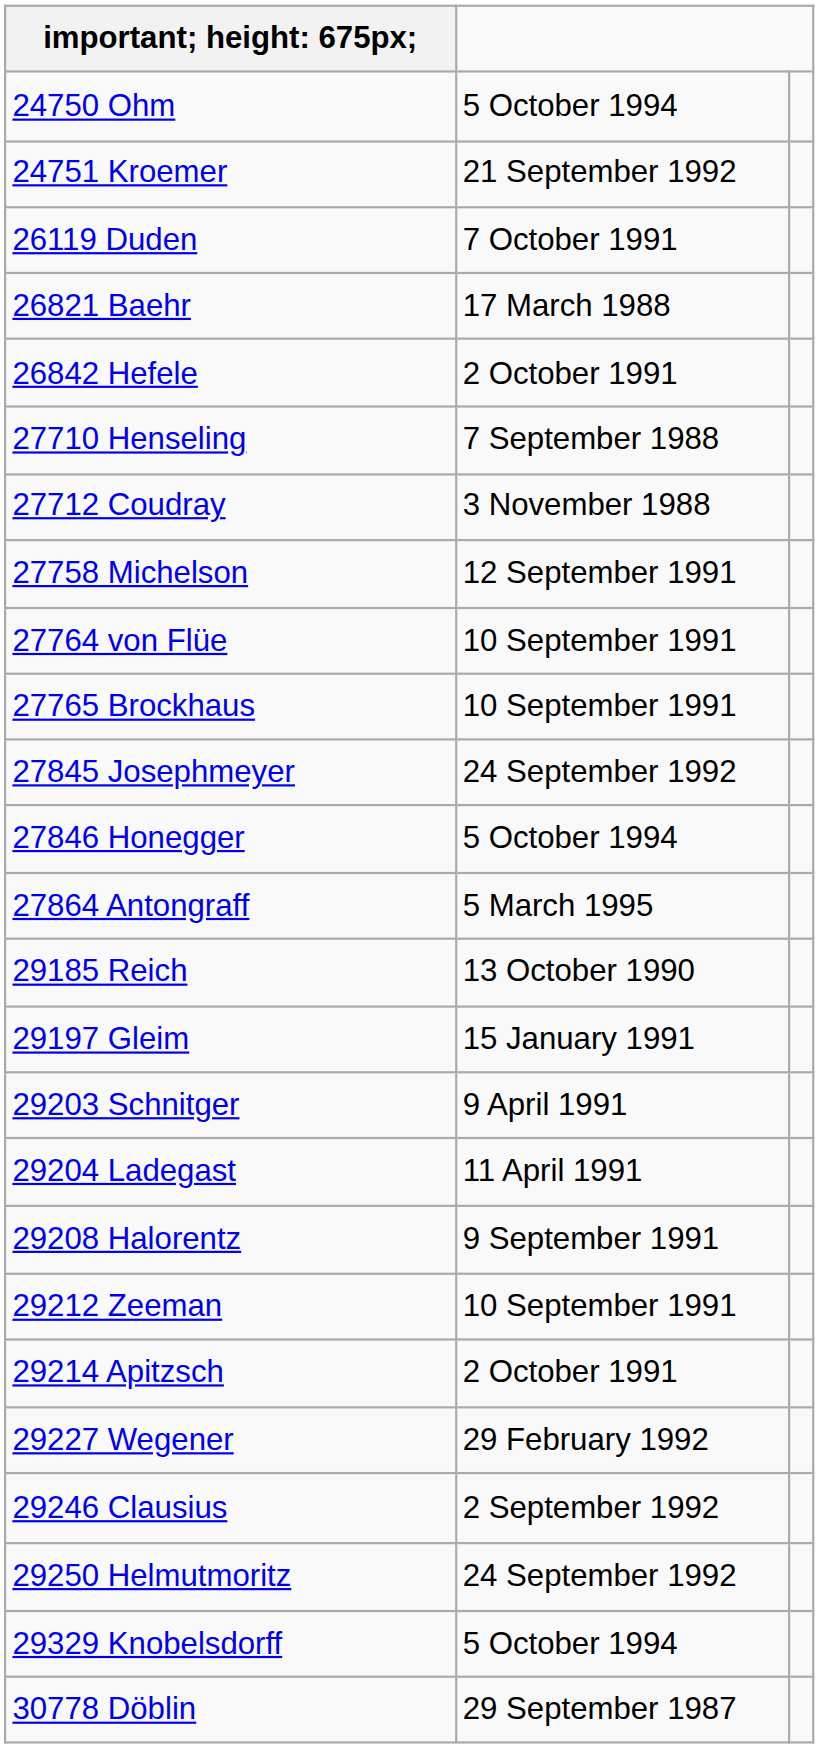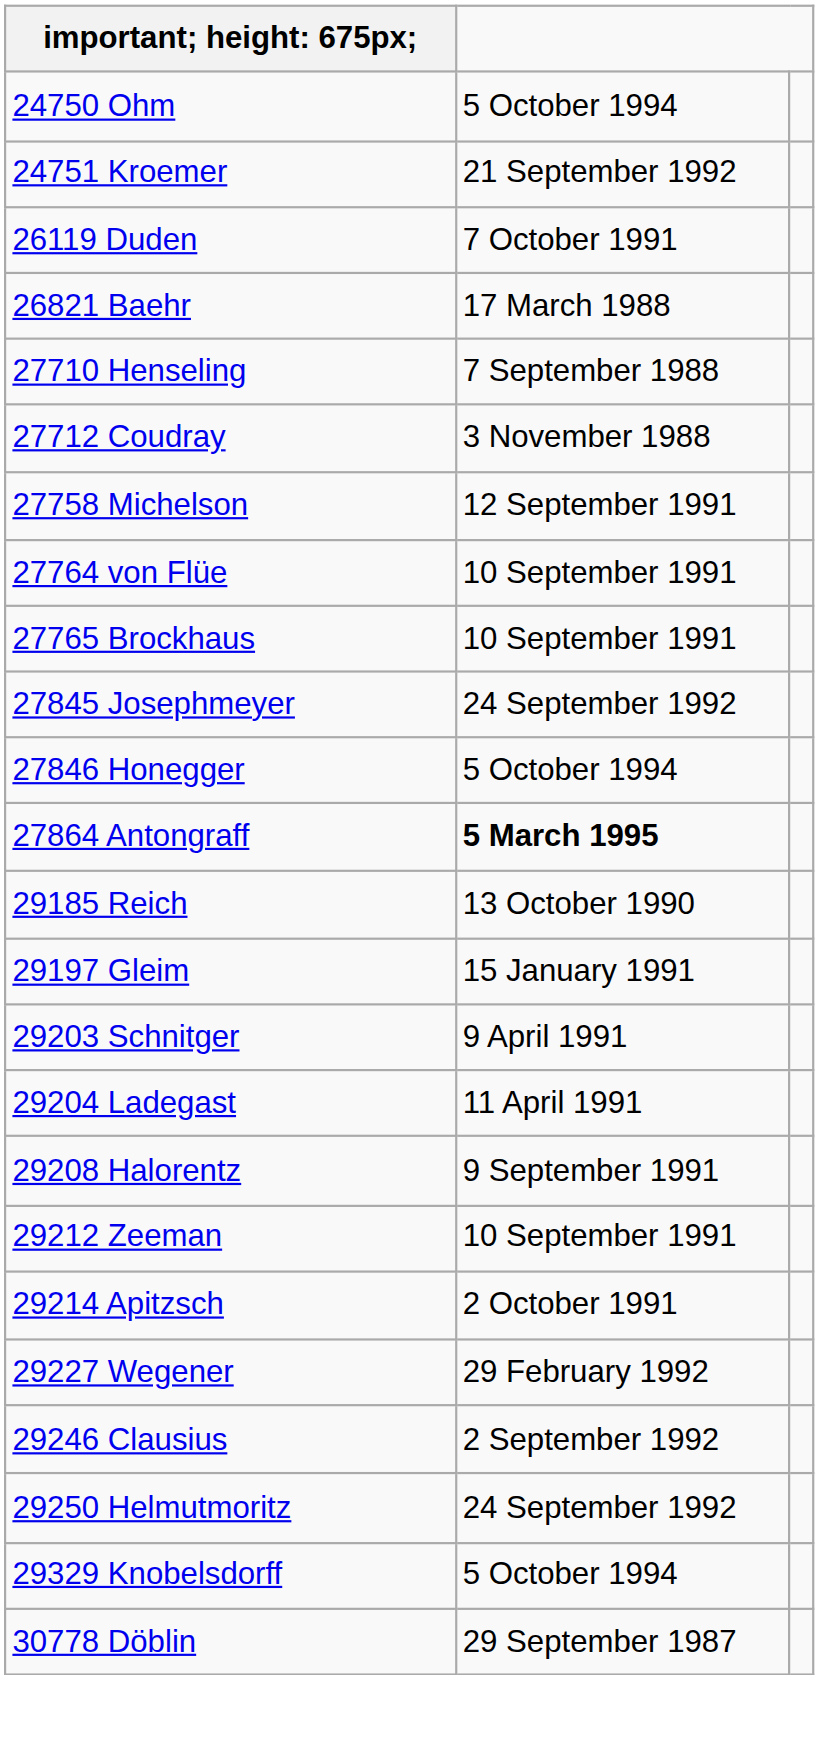 <table class="wikitable" style="font-size: 89%; float: left; width: 26em; margin-right: 1em; line-height: 1.65em">
 <tr>
 <th>important; height: 675px;</th>
 </tr>
 <tr>
 <td><a href='#'>24750 Ohm</a></td>
 <td>5 October 1994</td>
 <td><small></small> </td>
 </tr>
 <tr>
 <td><a href='#'>24751 Kroemer</a></td>
 <td>21 September 1992</td>
 <td><small></small></td>
 </tr>
 <tr>
 <td><a href='#'>26119 Duden</a></td>
 <td>7 October 1991</td>
 <td><small></small></td>
 </tr>
 <tr>
 <td><a href='#'>26821 Baehr</a></td>
 <td>17 March 1988</td>
 <td><small></small></td>
-</tr>
-<tr>
-<td><a href='#'>26842 Hefele</a></td>
-<td>2 October 1991</td>
-<td><small></small> </td>
 </tr>
 <tr>
 <td><a href='#'>27710 Henseling</a></td>
 <td>7 September 1988</td>
 <td><small></small></td>
 </tr>
 <tr>
 <td><a href='#'>27712 Coudray</a></td>
 <td>3 November 1988</td>
 <td><small></small></td>
 </tr>
 <tr>
 <td><a href='#'>27758 Michelson</a></td>
 <td>12 September 1991</td>
 <td><small></small> </td>
 </tr>
 <tr>
 <td><a href='#'>27764 von Flüe</a></td>
 <td>10 September 1991</td>
 <td><small></small></td>
 </tr>
 <tr>
 <td><a href='#'>27765 Brockhaus</a></td>
 <td>10 September 1991</td>
 <td><small></small></td>
 </tr>
 <tr>
 <td><a href='#'>27845 Josephmeyer</a></td>
 <td>24 September 1992</td>
 <td><small></small></td>
 </tr>
 <tr>
 <td><a href='#'>27846 Honegger</a></td>
 <td>5 October 1994</td>
 <td><small></small></td>
 </tr>
 <tr>
 <td><a href='#'>27864 Antongraff</a></td>
-<td>5 March 1995</td>
+<td><strong>5 March 1995</strong></td>
 <td><small></small></td>
 </tr>
 <tr>
 <td><a href='#'>29185 Reich</a></td>
 <td>13 October 1990</td>
 <td><small></small> </td>
 </tr>
 <tr>
 <td><a href='#'>29197 Gleim</a></td>
 <td>15 January 1991</td>
 <td><small></small></td>
 </tr>
 <tr>
 <td><a href='#'>29203 Schnitger</a></td>
 <td>9 April 1991</td>
 <td><small></small></td>
 </tr>
 <tr>
 <td><a href='#'>29204 Ladegast</a></td>
 <td>11 April 1991</td>
 <td><small></small></td>
 </tr>
 <tr>
 <td><a href='#'>29208 Halorentz</a></td>
 <td>9 September 1991</td>
 <td><small></small> </td>
 </tr>
 <tr>
 <td><a href='#'>29212 Zeeman</a></td>
 <td>10 September 1991</td>
 <td><small></small></td>
 </tr>
 <tr>
 <td><a href='#'>29214 Apitzsch</a></td>
 <td>2 October 1991</td>
 <td><small></small> </td>
 </tr>
 <tr>
 <td><a href='#'>29227 Wegener</a></td>
 <td>29 February 1992</td>
 <td><small></small></td>
 </tr>
 <tr>
 <td><a href='#'>29246 Clausius</a></td>
 <td>2 September 1992</td>
 <td><small></small> </td>
 </tr>
 <tr>
 <td><a href='#'>29250 Helmutmoritz</a></td>
 <td>24 September 1992</td>
 <td><small></small> </td>
 </tr>
 <tr>
 <td><a href='#'>29329 Knobelsdorff</a></td>
 <td>5 October 1994</td>
 <td><small></small></td>
 </tr>
 <tr>
 <td><a href='#'>30778 Döblin</a></td>
 <td>29 September 1987</td>
 <td><small></small></td>
 </tr>
 </table>
